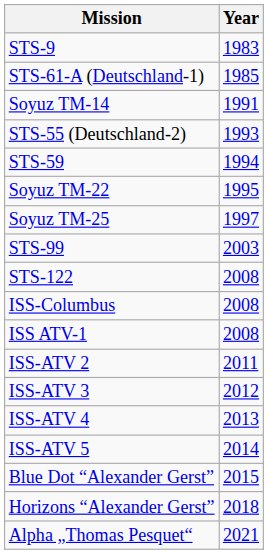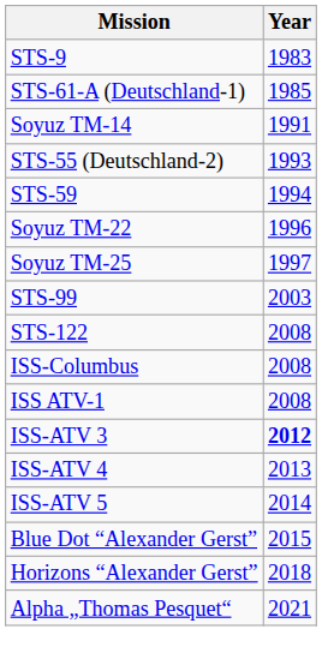 <table class=wikitable>
 <tr>
 <th>Mission</th>
 <th>Year</th>
 </tr>
 <tr>
 <td><a href='#'>STS-9</a></td>
 <td><a href='#'>1983</a></td>
 </tr>
 <tr>
 <td><a href='#'>STS-61-A</a> (<a href='#'>Deutschland</a>-1)</td>
 <td><a href='#'>1985</a></td>
 </tr>
 <tr>
 <td><a href='#'>Soyuz TM-14</a></td>
 <td><a href='#'>1991</a></td>
 </tr>
 <tr>
 <td><a href='#'>STS-55</a> (Deutschland-2)</td>
 <td><a href='#'>1993</a></td>
 </tr>
 <tr>
 <td><a href='#'>STS-59</a></td>
 <td><a href='#'>1994</a></td>
 </tr>
 <tr>
 <td><a href='#'>Soyuz TM-22</a></td>
-<td><a href='#'>1995</a></td>
+<td><a href='#'>1996</a></td>
 </tr>
 <tr>
 <td><a href='#'>Soyuz TM-25</a></td>
 <td><a href='#'>1997</a></td>
 </tr>
 <tr>
 <td><a href='#'>STS-99</a></td>
 <td><a href='#'>2003</a></td>
 </tr>
 <tr>
 <td><a href='#'>STS-122</a></td>
 <td><a href='#'>2008</a></td>
 </tr>
 <tr>
 <td><a href='#'>ISS-Columbus</a></td>
 <td><a href='#'>2008</a></td>
 </tr>
 <tr>
 <td><a href='#'>ISS ATV-1</a></td>
 <td><a href='#'>2008</a></td>
 </tr>
 <tr>
-<td><a href='#'>ISS-ATV 2</a></td>
-<td><a href='#'>2011</a></td>
-</tr>
-<tr>
 <td><a href='#'>ISS-ATV 3</a></td>
-<td><a href='#'>2012</a></td>
+<td><strong><a href='#'>2012</a></strong></td>
 </tr>
 <tr>
 <td><a href='#'>ISS-ATV 4</a></td>
 <td><a href='#'>2013</a></td>
 </tr>
 <tr>
 <td><a href='#'>ISS-ATV 5</a></td>
 <td><a href='#'>2014</a></td>
 </tr>
 <tr>
 <td><a href='#'>Blue Dot “Alexander Gerst”</a></td>
 <td><a href='#'>2015</a></td>
 </tr>
 <tr>
 <td><a href='#'>Horizons “Alexander Gerst”</a></td>
 <td><a href='#'>2018</a></td>
 </tr>
 <tr>
 <td><a href='#'>Alpha „Thomas Pesquet“</a></td>
 <td><a href='#'>2021</a></td>
 </tr>
 </table>
